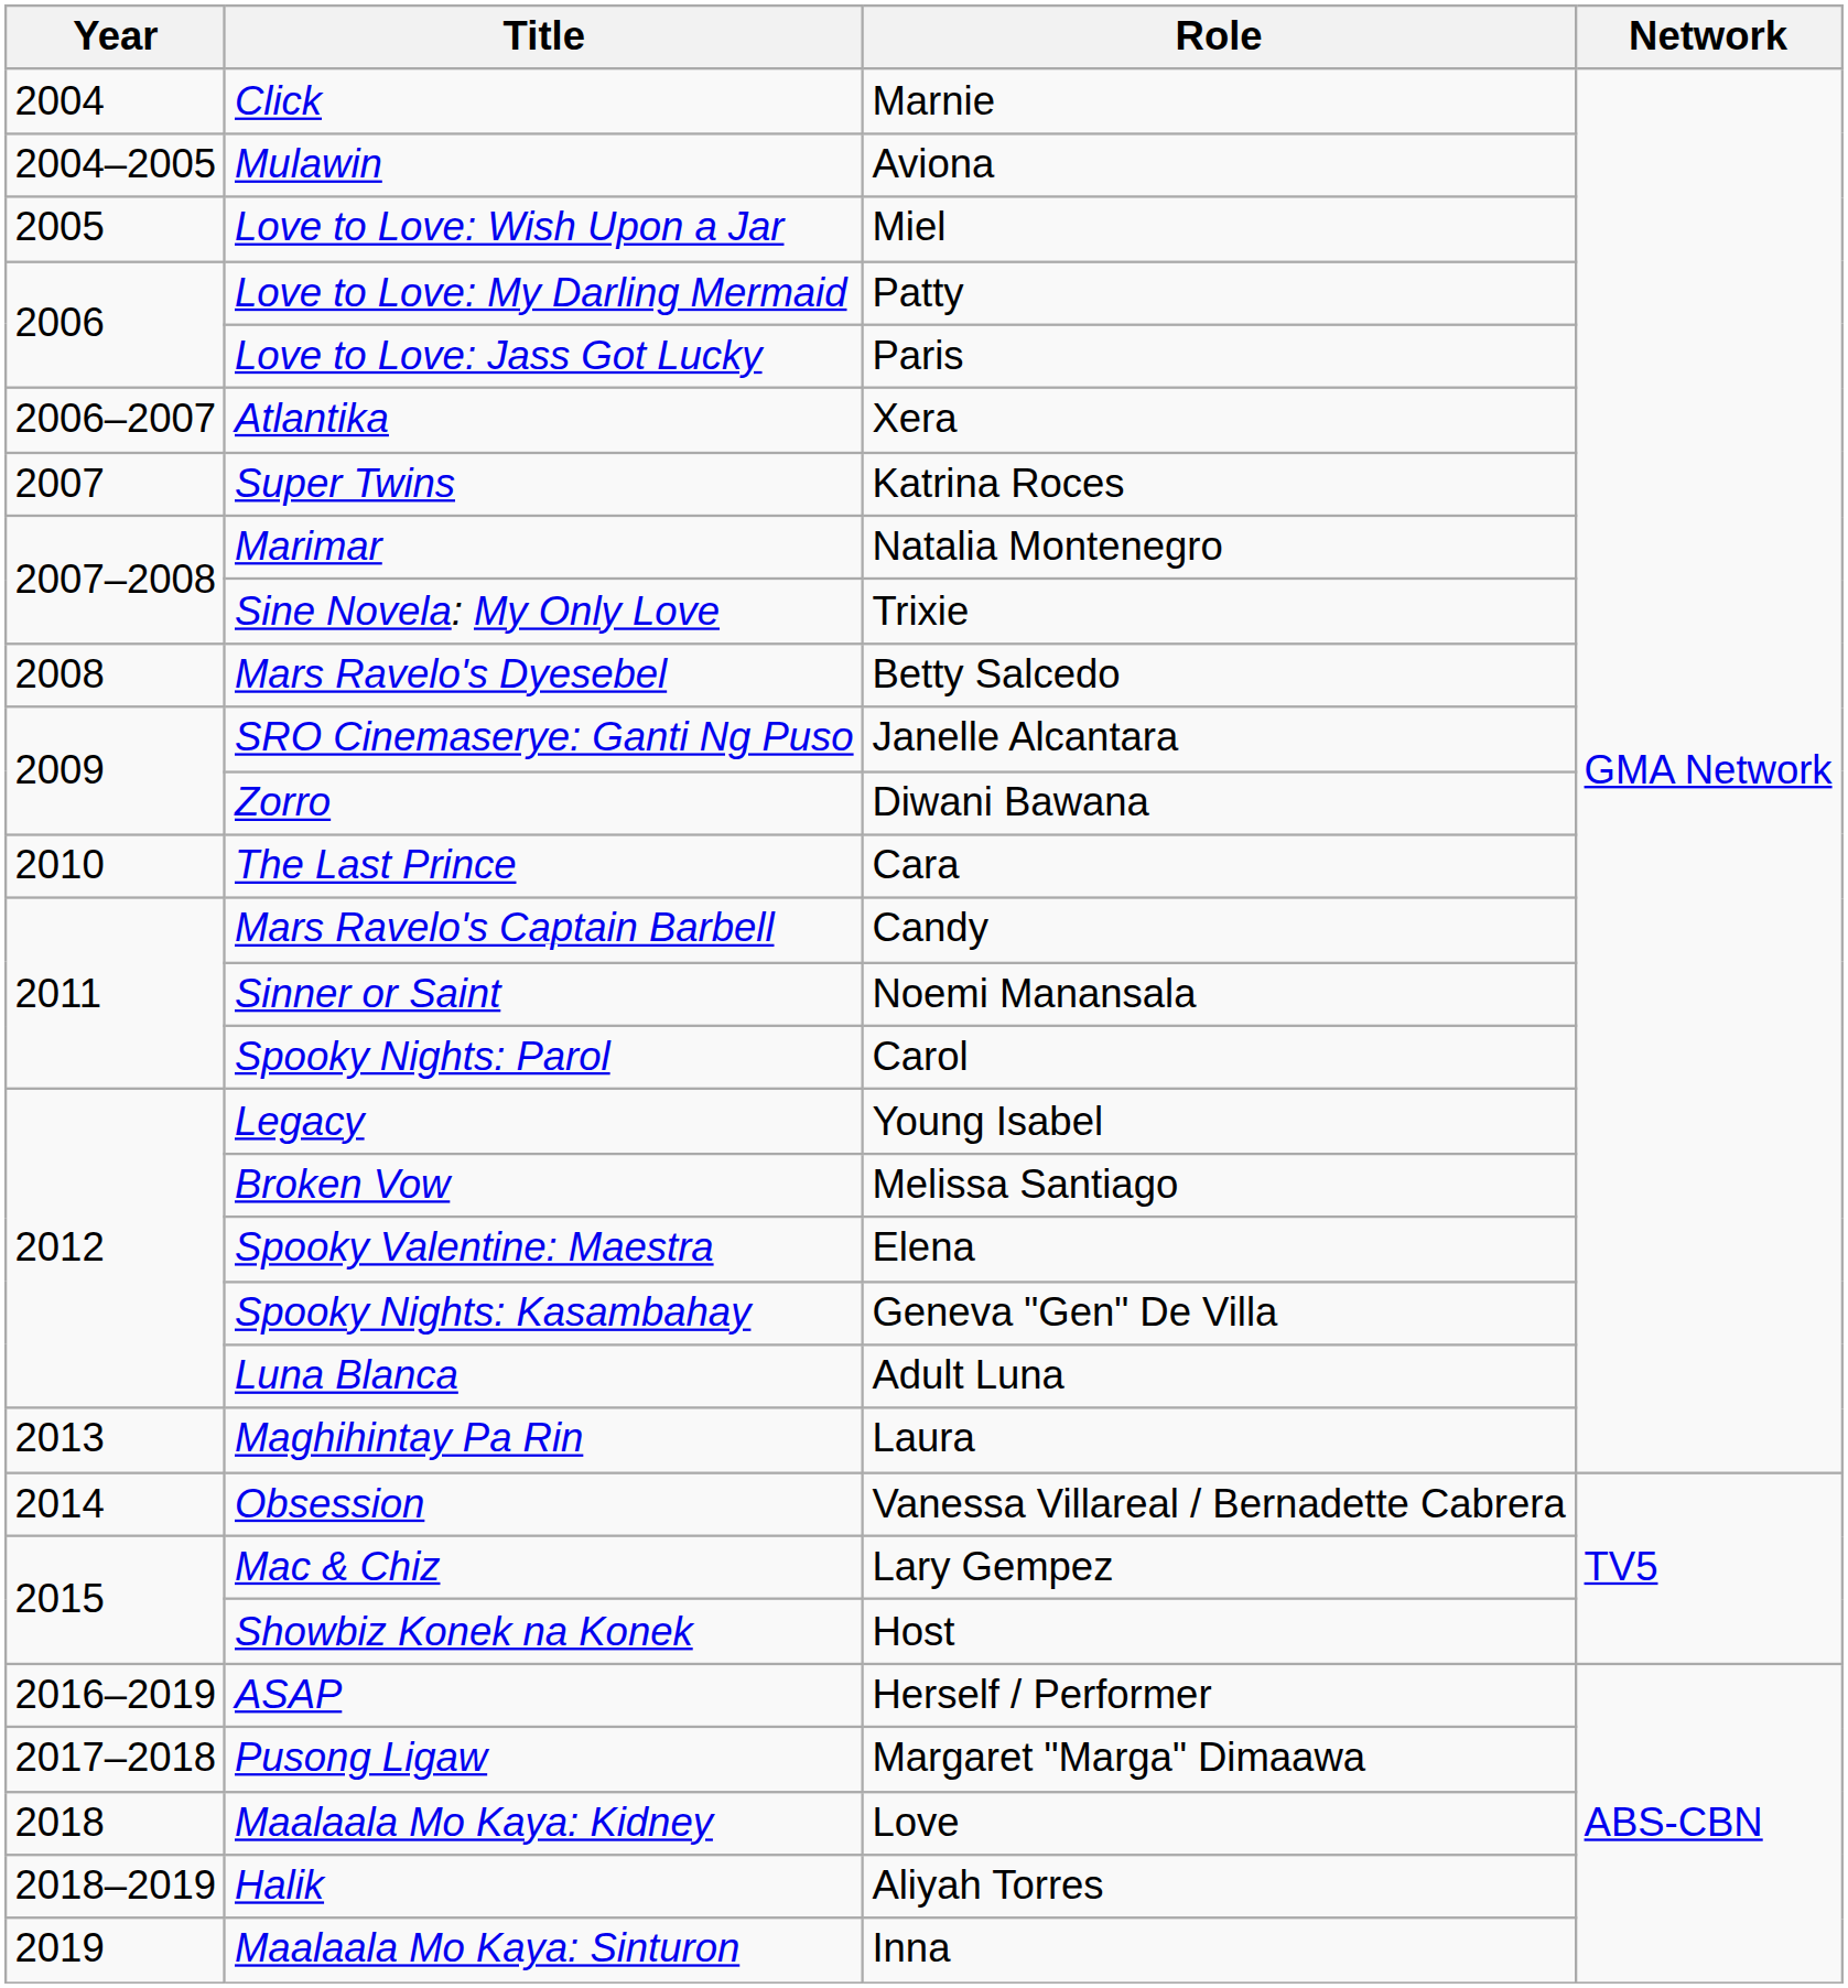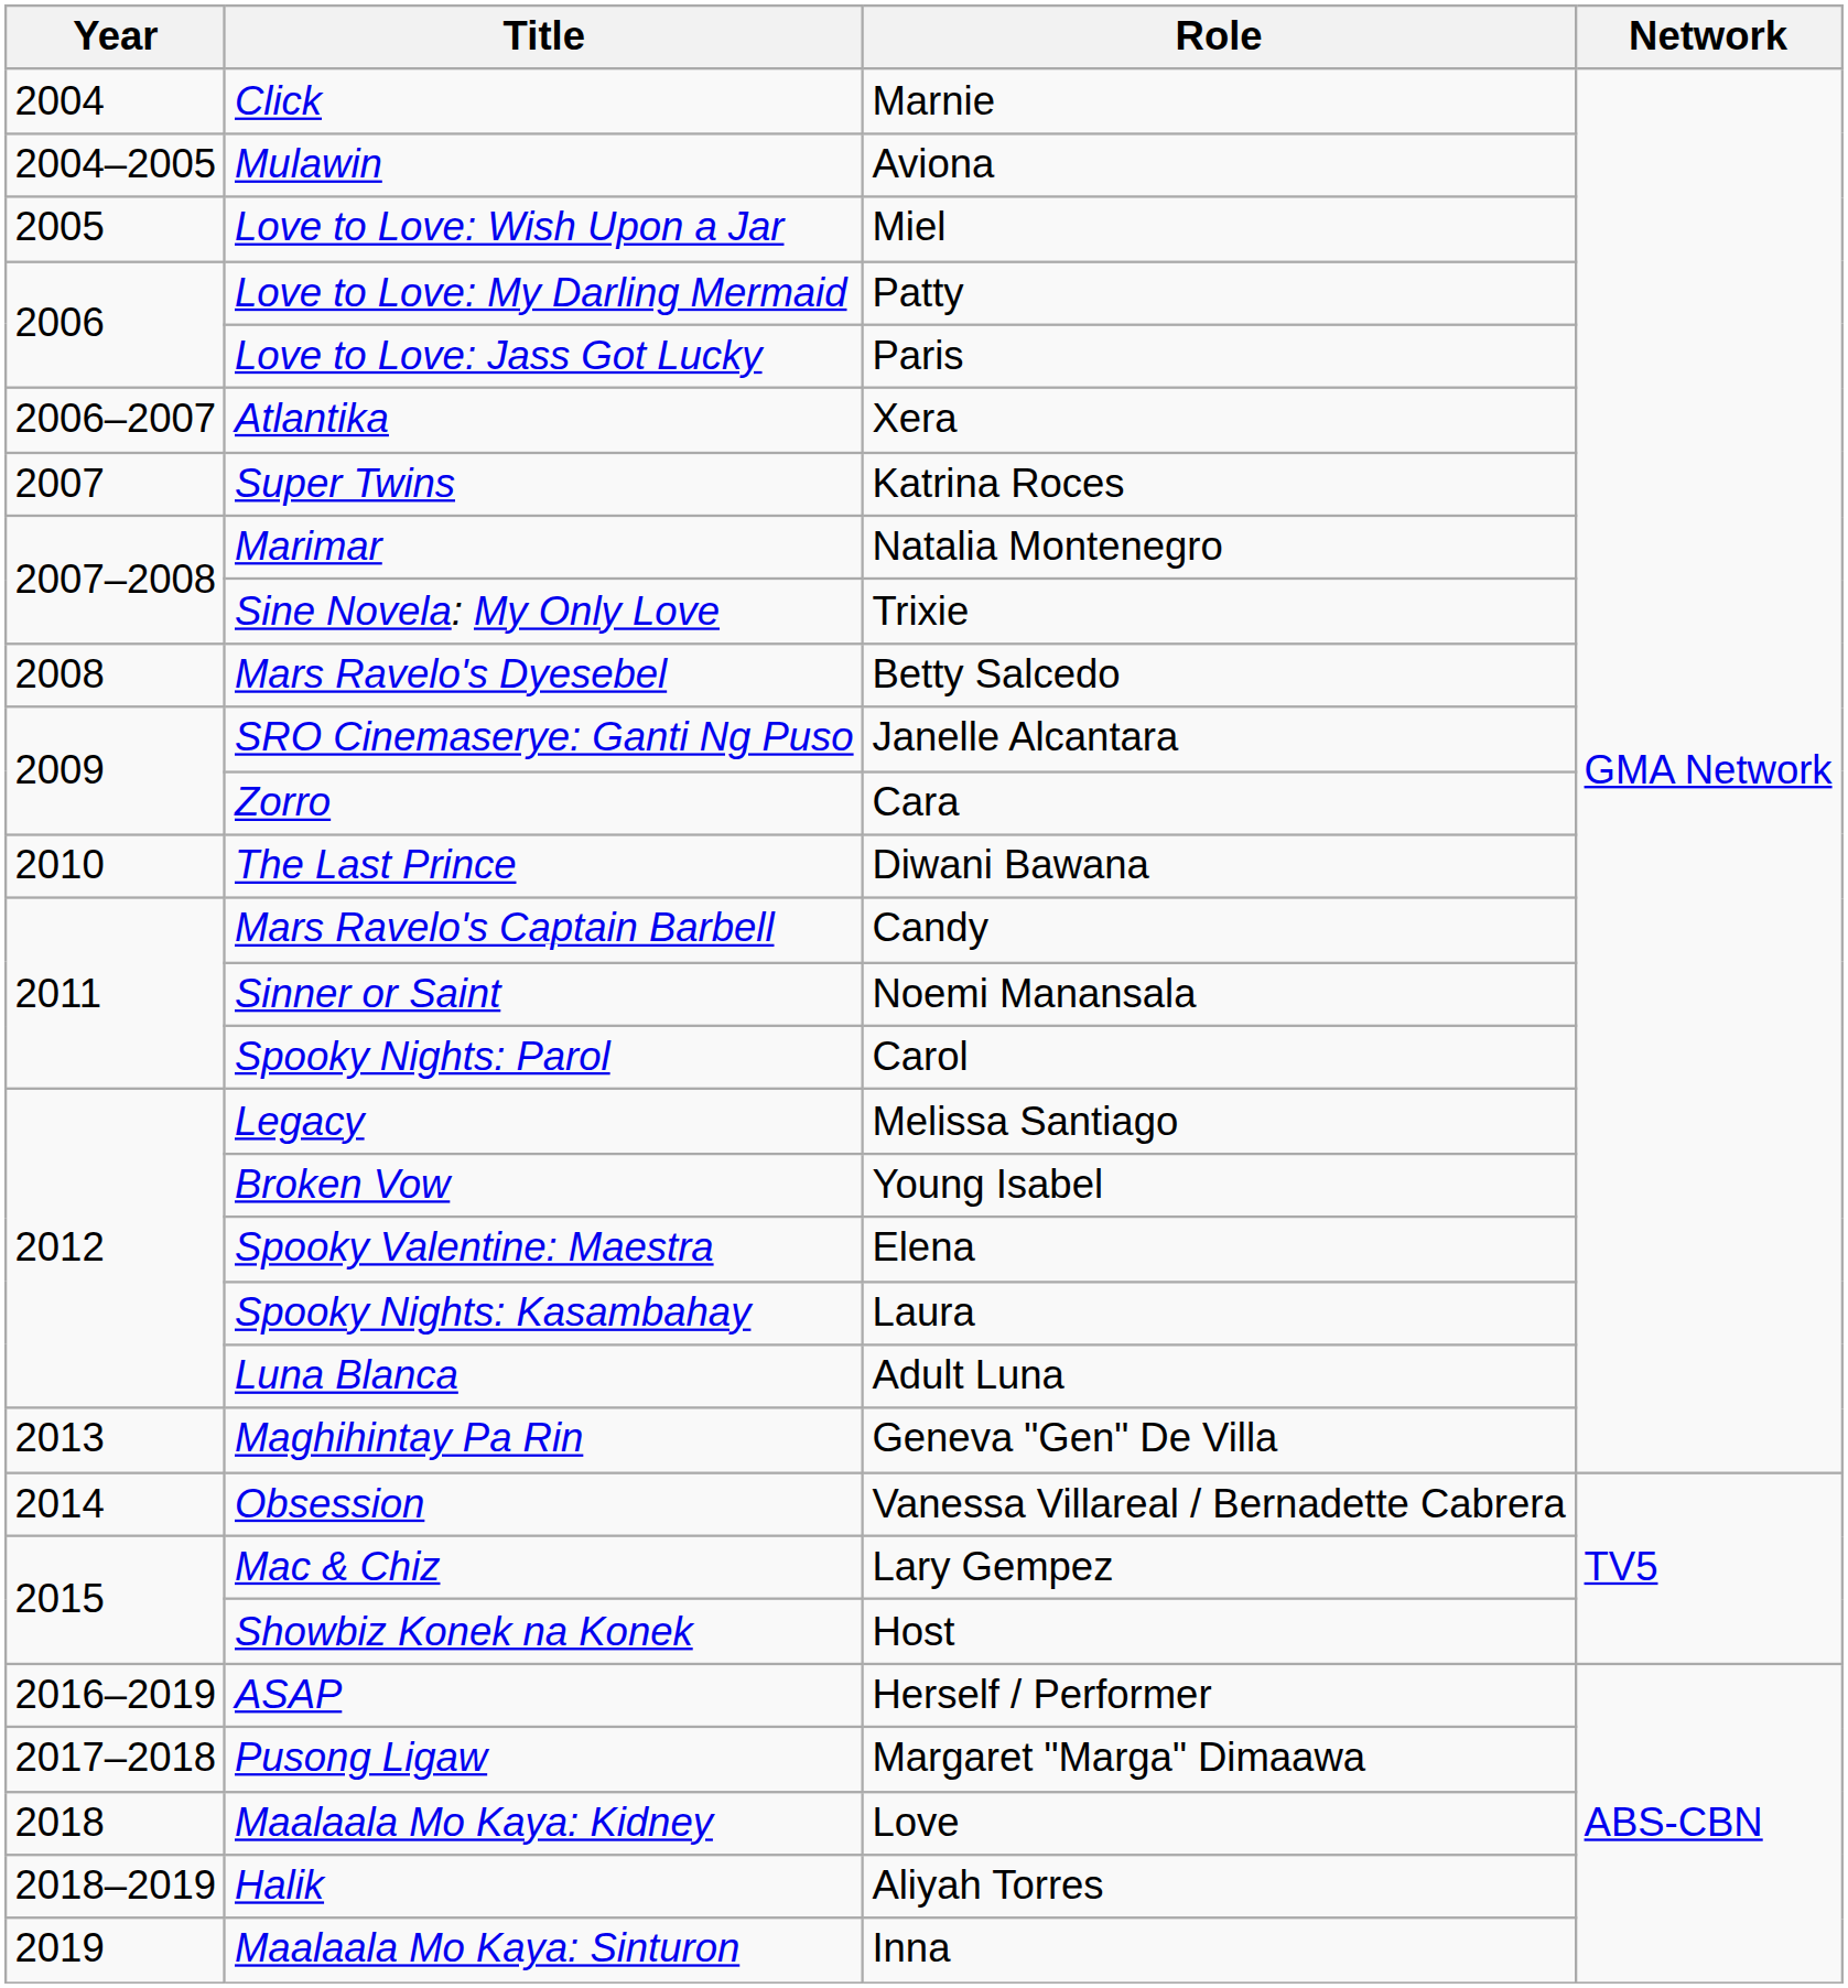 <table class="wikitable sortable">
 <tr>
 <th>Year</th>
 <th>Title</th>
 <th>Role</th>
 <th>Network</th>
 </tr>
 <tr>
 <td>2004</td>
 <td><em><a href='#'>Click</a></em></td>
 <td>Marnie</td>
 <td rowspan="22"><a href='#'>GMA Network</a></td>
 </tr>
 <tr>
 <td>2004–2005</td>
 <td><em><a href='#'>Mulawin</a></em></td>
 <td>Aviona</td>
 </tr>
 <tr>
 <td>2005</td>
 <td><em><a href='#'>Love to Love: Wish Upon a Jar</a></em></td>
 <td>Miel</td>
 </tr>
 <tr>
 <td rowspan="2">2006</td>
 <td><em><a href='#'>Love to Love: My Darling Mermaid</a></em></td>
 <td>Patty</td>
 </tr>
 <tr>
 <td><em><a href='#'>Love to Love: Jass Got Lucky</a></em></td>
 <td>Paris</td>
 </tr>
 <tr>
 <td>2006–2007</td>
 <td><em><a href='#'>Atlantika</a></em></td>
 <td>Xera</td>
 </tr>
 <tr>
 <td>2007</td>
 <td><em><a href='#'>Super Twins</a></em></td>
 <td>Katrina Roces</td>
 </tr>
 <tr>
 <td rowspan="2">2007–2008</td>
 <td><em><a href='#'>Marimar</a></em></td>
 <td>Natalia Montenegro</td>
 </tr>
 <tr>
 <td><em><a href='#'>Sine Novela</a>: <a href='#'>My Only Love</a></em></td>
 <td>Trixie</td>
 </tr>
 <tr>
 <td>2008</td>
 <td><em><a href='#'>Mars Ravelo's Dyesebel</a></em></td>
 <td>Betty Salcedo</td>
 </tr>
 <tr>
 <td rowspan="2">2009</td>
 <td><em><a href='#'>SRO Cinemaserye: Ganti Ng Puso</a></em></td>
 <td>Janelle Alcantara</td>
 </tr>
 <tr>
 <td><em><a href='#'>Zorro</a></em></td>
-<td>Diwani Bawana</td>
+<td>Cara</td>
 </tr>
 <tr>
 <td>2010</td>
 <td><em><a href='#'>The Last Prince</a></em></td>
-<td>Cara</td>
+<td>Diwani Bawana</td>
 </tr>
 <tr>
 <td rowspan="3">2011</td>
 <td><em><a href='#'>Mars Ravelo's Captain Barbell</a></em></td>
 <td>Candy</td>
 </tr>
 <tr>
 <td><em><a href='#'>Sinner or Saint</a></em></td>
 <td>Noemi Manansala</td>
 </tr>
 <tr>
 <td><em><a href='#'>Spooky Nights: Parol</a></em></td>
 <td>Carol</td>
 </tr>
 <tr>
 <td rowspan="5">2012</td>
 <td><em><a href='#'>Legacy</a></em></td>
-<td>Young Isabel</td>
+<td>Melissa Santiago</td>
 </tr>
 <tr>
 <td><em><a href='#'>Broken Vow</a></em></td>
-<td>Melissa Santiago</td>
+<td>Young Isabel</td>
 </tr>
 <tr>
 <td><em><a href='#'>Spooky Valentine: Maestra</a></em></td>
 <td>Elena</td>
 </tr>
 <tr>
 <td><em><a href='#'>Spooky Nights: Kasambahay</a></em></td>
-<td>Geneva "Gen" De Villa</td>
+<td>Laura</td>
 </tr>
 <tr>
 <td><em><a href='#'>Luna Blanca</a></em></td>
 <td>Adult Luna</td>
 </tr>
 <tr>
 <td>2013</td>
 <td><em><a href='#'>Maghihintay Pa Rin</a></em></td>
-<td>Laura</td>
+<td>Geneva "Gen" De Villa</td>
 </tr>
 <tr>
 <td>2014</td>
 <td><em><a href='#'>Obsession</a></em></td>
 <td>Vanessa Villareal / Bernadette Cabrera</td>
 <td rowspan="3"><a href='#'>TV5</a></td>
 </tr>
 <tr>
 <td rowspan="2">2015</td>
 <td><em><a href='#'>Mac & Chiz</a></em></td>
 <td>Lary Gempez</td>
 </tr>
 <tr>
 <td><em><a href='#'>Showbiz Konek na Konek</a></em></td>
 <td>Host</td>
 </tr>
 <tr>
 <td>2016–2019</td>
 <td><em><a href='#'>ASAP</a></em></td>
 <td>Herself / Performer</td>
 <td rowspan="5"><a href='#'>ABS-CBN</a></td>
 </tr>
 <tr>
 <td>2017–2018</td>
 <td><em><a href='#'>Pusong Ligaw</a></em></td>
 <td>Margaret "Marga" Dimaawa</td>
 </tr>
 <tr>
 <td>2018</td>
 <td><em><a href='#'>Maalaala Mo Kaya: Kidney</a></em></td>
 <td>Love</td>
 </tr>
 <tr>
 <td>2018–2019</td>
 <td><em><a href='#'>Halik</a></em></td>
 <td>Aliyah Torres</td>
 </tr>
 <tr>
 <td>2019</td>
 <td><em><a href='#'>Maalaala Mo Kaya: Sinturon</a></em></td>
 <td>Inna</td>
 </tr>
 </table>
